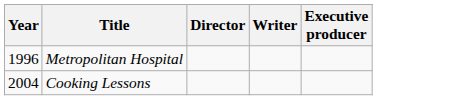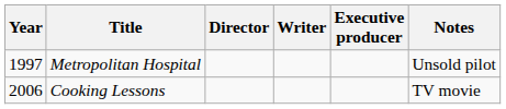 <table class="wikitable">
 <tr>
 <th>Year</th>
 <th>Title</th>
 <th>Director</th>
 <th>Writer</th>
 <th>Executive <br>producer</th>
+<th>Notes</th>
 </tr>
 <tr>
-<td>1996</td>
+<td>1997</td>
 <td><em>Metropolitan Hospital</em></td>
 <td></td>
 <td></td>
 <td></td>
+<td>Unsold pilot</td>
 </tr>
 <tr>
-<td>2004</td>
+<td>2006</td>
 <td><em>Cooking Lessons</em></td>
 <td></td>
 <td></td>
 <td></td>
+<td>TV movie</td>
 </tr>
 </table>
